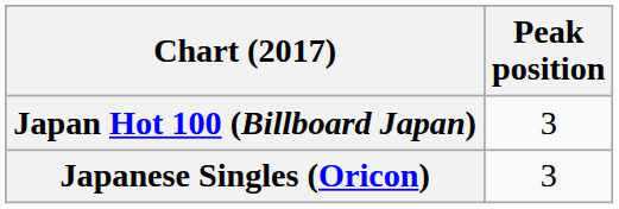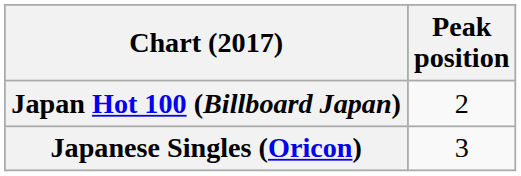 <table class="wikitable sortable plainrowheaders" style="text-align:center">
 <tr>
 <th scope="col">Chart (2017)</th>
 <th scope="col">Peak<br>position</th>
 </tr>
 <tr>
 <th scope="row">Japan <a href='#'>Hot 100</a> (<em>Billboard Japan</em>)</th>
-<td>3</td>
+<td>2</td>
 </tr>
 <tr>
 <th scope="row">Japanese Singles (<a href='#'>Oricon</a>)</th>
 <td>3</td>
 </tr>
 </table>
